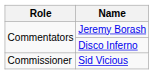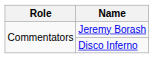 <table class=wikitable style="font-size:90%; margin: 0.5em 0 0.5em 1em; float: right; clear: right;">
 <tr>
 <th>Role</th>
 <th>Name</th>
 </tr>
 <tr>
 <td rowspan=2>Commentators</td>
 <td><a href='#'>Jeremy Borash</a></td>
 </tr>
 <tr>
 <td><a href='#'>Disco Inferno</a></td>
 </tr>
-<tr>
-<td>Commissioner</td>
-<td><a href='#'>Sid Vicious</a></td>
-</tr>
 </table>
